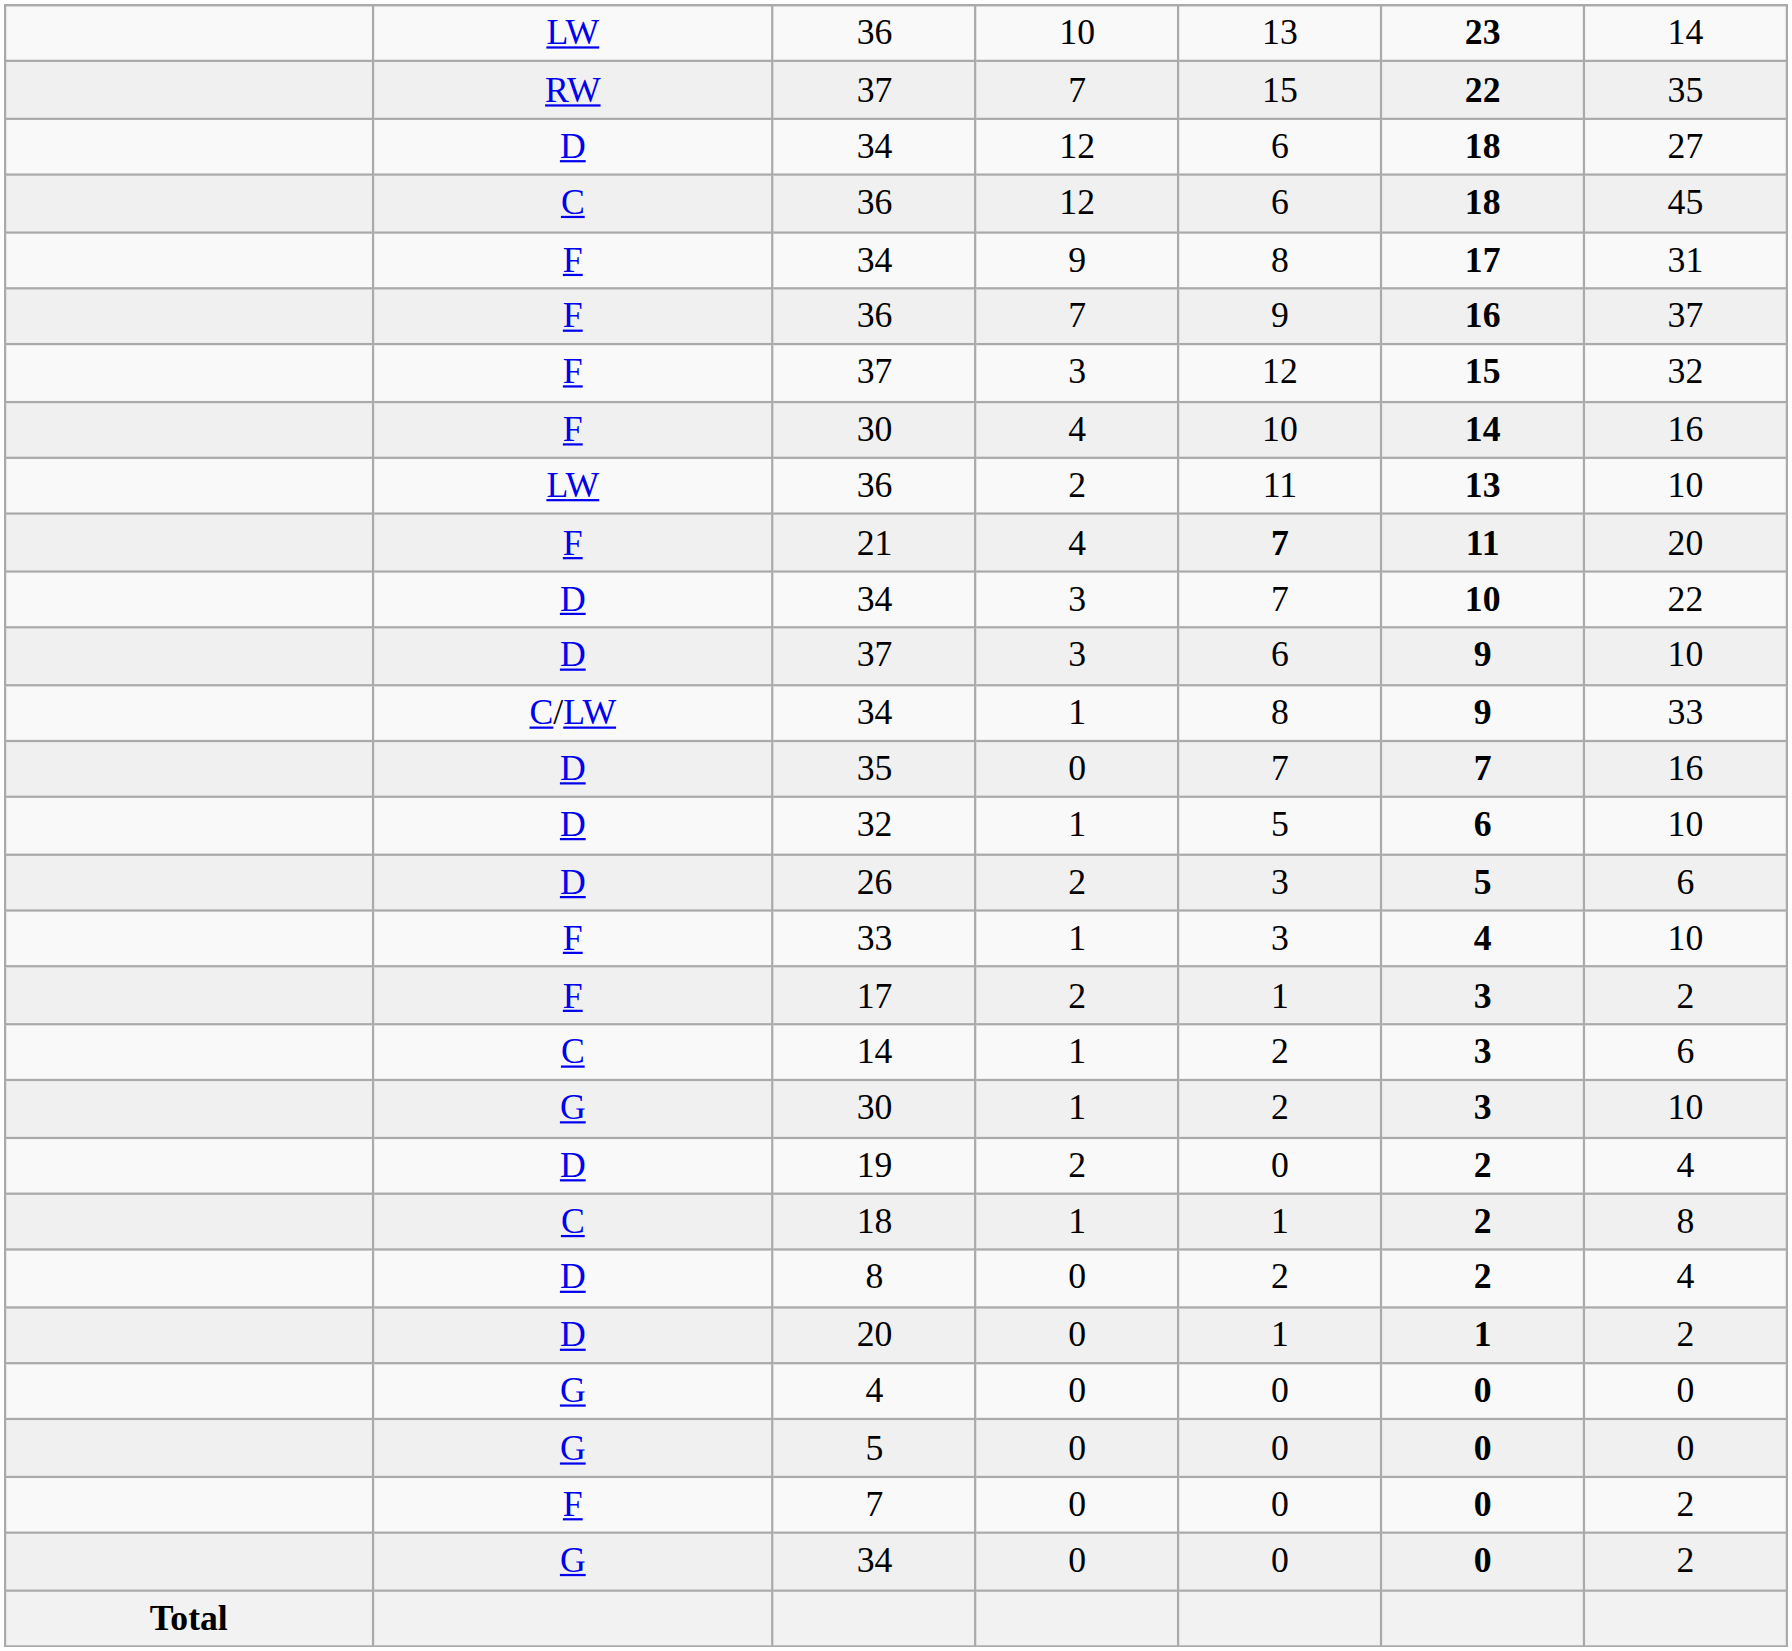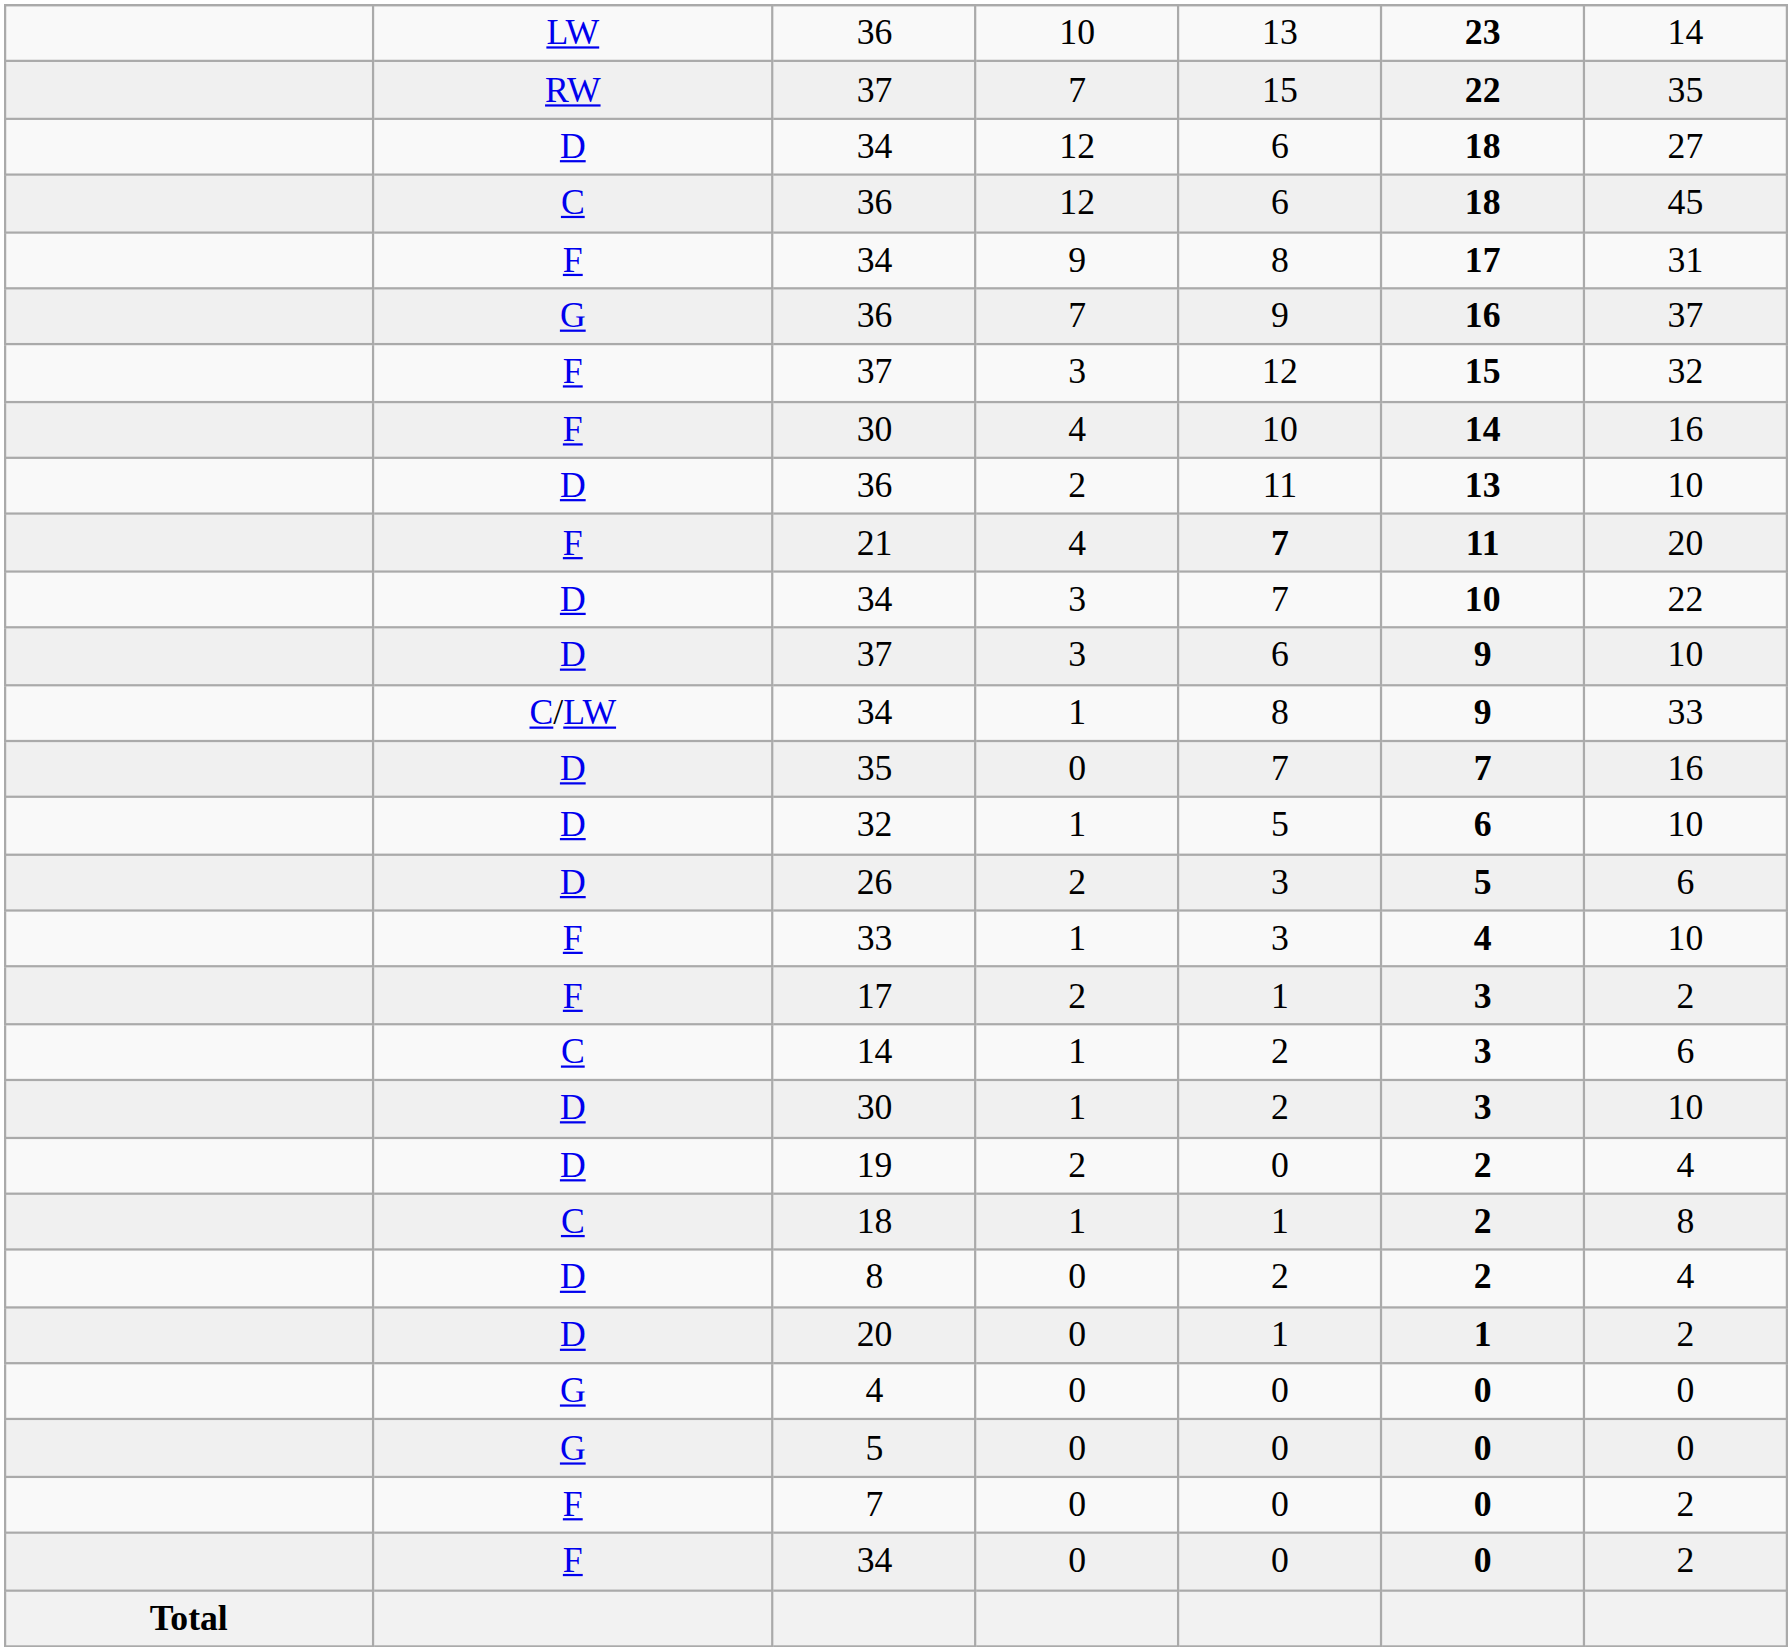 <table class="wikitable sortable" width=800>
 <tr align="center">
 </tr>
 <tr align="center" bgcolor="">
 <td></td>
 <td><a href='#'>LW</a></td>
 <td>36</td>
 <td>10</td>
 <td>13</td>
 <td><strong>23</strong></td>
 <td>14</td>
 </tr>
 <tr align="center" bgcolor="f0f0f0">
 <td></td>
 <td><a href='#'>RW</a></td>
 <td>37</td>
 <td>7</td>
 <td>15</td>
 <td><strong>22</strong></td>
 <td>35</td>
 </tr>
 <tr align="center" bgcolor="">
 <td></td>
 <td><a href='#'>D</a></td>
 <td>34</td>
 <td>12</td>
 <td>6</td>
 <td><strong>18</strong></td>
 <td>27</td>
 </tr>
 <tr align="center" bgcolor="f0f0f0">
 <td></td>
 <td><a href='#'>C</a></td>
 <td>36</td>
 <td>12</td>
 <td>6</td>
 <td><strong>18</strong></td>
 <td>45</td>
 </tr>
 <tr align="center" bgcolor="">
 <td></td>
 <td><a href='#'>F</a></td>
 <td>34</td>
 <td>9</td>
 <td>8</td>
 <td><strong>17</strong></td>
 <td>31</td>
 </tr>
 <tr align="center" bgcolor="f0f0f0">
 <td></td>
-<td><a href='#'>F</a></td>
+<td><a href='#'>G</a></td>
 <td>36</td>
 <td>7</td>
 <td>9</td>
 <td><strong>16</strong></td>
 <td>37</td>
 </tr>
 <tr align="center" bgcolor="">
 <td></td>
 <td><a href='#'>F</a></td>
 <td>37</td>
 <td>3</td>
 <td>12</td>
 <td><strong>15</strong></td>
 <td>32</td>
 </tr>
 <tr align="center" bgcolor="f0f0f0">
 <td></td>
 <td><a href='#'>F</a></td>
 <td>30</td>
 <td>4</td>
 <td>10</td>
 <td><strong>14</strong></td>
 <td>16</td>
 </tr>
 <tr align="center" bgcolor="">
 <td></td>
-<td><a href='#'>LW</a></td>
+<td><a href='#'>D</a></td>
 <td>36</td>
 <td>2</td>
 <td>11</td>
 <td><strong>13</strong></td>
 <td>10</td>
 </tr>
 <tr align="center" bgcolor="f0f0f0">
 <td></td>
 <td><a href='#'>F</a></td>
 <td>21</td>
 <td>4</td>
 <td><strong>7</strong></td>
 <td><strong>11</strong></td>
 <td>20</td>
 </tr>
 <tr align="center" bgcolor="">
 <td></td>
 <td><a href='#'>D</a></td>
 <td>34</td>
 <td>3</td>
 <td>7</td>
 <td><strong>10</strong></td>
 <td>22</td>
 </tr>
 <tr align="center" bgcolor="f0f0f0">
 <td></td>
 <td><a href='#'>D</a></td>
 <td>37</td>
 <td>3</td>
 <td>6</td>
 <td><strong>9</strong></td>
 <td>10</td>
 </tr>
 <tr align="center" bgcolor="">
 <td></td>
 <td><a href='#'>C</a>/<a href='#'>LW</a></td>
 <td>34</td>
 <td>1</td>
 <td>8</td>
 <td><strong>9</strong></td>
 <td>33</td>
 </tr>
 <tr align="center" bgcolor="f0f0f0">
 <td></td>
 <td><a href='#'>D</a></td>
 <td>35</td>
 <td>0</td>
 <td>7</td>
 <td><strong>7</strong></td>
 <td>16</td>
 </tr>
 <tr align="center" bgcolor="">
 <td></td>
 <td><a href='#'>D</a></td>
 <td>32</td>
 <td>1</td>
 <td>5</td>
 <td><strong>6</strong></td>
 <td>10</td>
 </tr>
 <tr align="center" bgcolor="f0f0f0">
 <td></td>
 <td><a href='#'>D</a></td>
 <td>26</td>
 <td>2</td>
 <td>3</td>
 <td><strong>5</strong></td>
 <td>6</td>
 </tr>
 <tr align="center" bgcolor="">
 <td></td>
 <td><a href='#'>F</a></td>
 <td>33</td>
 <td>1</td>
 <td>3</td>
 <td><strong>4</strong></td>
 <td>10</td>
 </tr>
 <tr align="center" bgcolor="f0f0f0">
 <td></td>
 <td><a href='#'>F</a></td>
 <td>17</td>
 <td>2</td>
 <td>1</td>
 <td><strong>3</strong></td>
 <td>2</td>
 </tr>
 <tr align="center" bgcolor="">
 <td></td>
 <td><a href='#'>C</a></td>
 <td>14</td>
 <td>1</td>
 <td>2</td>
 <td><strong>3</strong></td>
 <td>6</td>
 </tr>
 <tr align="center" bgcolor="f0f0f0">
 <td></td>
-<td><a href='#'>G</a></td>
+<td><a href='#'>D</a></td>
 <td>30</td>
 <td>1</td>
 <td>2</td>
 <td><strong>3</strong></td>
 <td>10</td>
 </tr>
 <tr align="center" bgcolor="">
 <td></td>
 <td><a href='#'>D</a></td>
 <td>19</td>
 <td>2</td>
 <td>0</td>
 <td><strong>2</strong></td>
 <td>4</td>
 </tr>
 <tr align="center" bgcolor="f0f0f0">
 <td></td>
 <td><a href='#'>C</a></td>
 <td>18</td>
 <td>1</td>
 <td>1</td>
 <td><strong>2</strong></td>
 <td>8</td>
 </tr>
 <tr align="center" bgcolor="">
 <td></td>
 <td><a href='#'>D</a></td>
 <td>8</td>
 <td>0</td>
 <td>2</td>
 <td><strong>2</strong></td>
 <td>4</td>
 </tr>
 <tr align="center" bgcolor="f0f0f0">
 <td></td>
 <td><a href='#'>D</a></td>
 <td>20</td>
 <td>0</td>
 <td>1</td>
 <td><strong>1</strong></td>
 <td>2</td>
 </tr>
 <tr align="center" bgcolor="">
 <td></td>
 <td><a href='#'>G</a></td>
 <td>4</td>
 <td>0</td>
 <td>0</td>
 <td><strong>0</strong></td>
 <td>0</td>
 </tr>
 <tr align="center" bgcolor="f0f0f0">
 <td></td>
 <td><a href='#'>G</a></td>
 <td>5</td>
 <td>0</td>
 <td>0</td>
 <td><strong>0</strong></td>
 <td>0</td>
 </tr>
 <tr align="center" bgcolor="">
 <td></td>
 <td><a href='#'>F</a></td>
 <td>7</td>
 <td>0</td>
 <td>0</td>
 <td><strong>0</strong></td>
 <td>2</td>
 </tr>
 <tr align="center" bgcolor="f0f0f0">
 <td></td>
-<td><a href='#'>G</a></td>
+<td><a href='#'>F</a></td>
 <td>34</td>
 <td>0</td>
 <td>0</td>
 <td><strong>0</strong></td>
 <td>2</td>
 </tr>
 <tr>
 <th>Total</th>
 <th></th>
 <th></th>
 <th></th>
 <th></th>
 <th></th>
 <th></th>
 </tr>
 </table>
